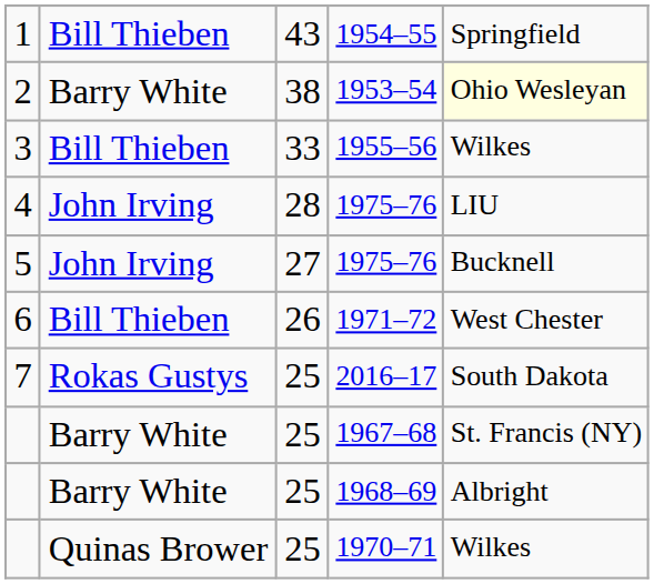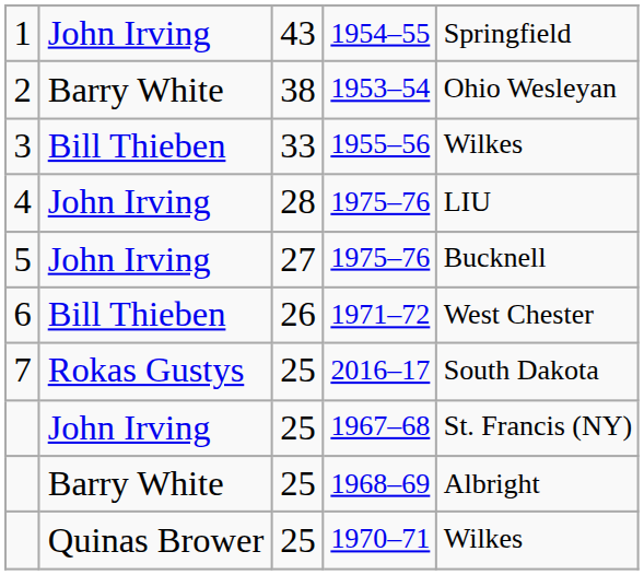 <table class="wikitable">
 <tr>
 </tr>
 <tr>
 <td>1</td>
-<td><a href='#'>Bill Thieben</a></td>
+<td><a href='#'>John Irving</a></td>
 <td>43</td>
 <td style="font-size:80%;"><a href='#'>1954–55</a></td>
 <td style="font-size:80%;">Springfield</td>
 </tr>
 <tr>
 <td>2</td>
 <td>Barry White</td>
 <td>38</td>
 <td style="font-size:80%;"><a href='#'>1953–54</a></td>
-<td style="background: lightyellow; font-size:80%;">Ohio Wesleyan</td>
+<td style="font-size:80%;">Ohio Wesleyan</td>
 </tr>
 <tr>
 <td>3</td>
 <td><a href='#'>Bill Thieben</a></td>
 <td>33</td>
 <td style="font-size:80%;"><a href='#'>1955–56</a></td>
 <td style="font-size:80%;">Wilkes</td>
 </tr>
 <tr>
 <td>4</td>
 <td><a href='#'>John Irving</a></td>
 <td>28</td>
 <td style="font-size:80%;"><a href='#'>1975–76</a></td>
 <td style="font-size:80%;">LIU</td>
 </tr>
 <tr>
 <td>5</td>
 <td><a href='#'>John Irving</a></td>
 <td>27</td>
 <td style="font-size:80%;"><a href='#'>1975–76</a></td>
 <td style="font-size:80%;">Bucknell</td>
 </tr>
 <tr>
 <td>6</td>
 <td><a href='#'>Bill Thieben</a></td>
 <td>26</td>
 <td style="font-size:80%;"><a href='#'>1971–72</a></td>
 <td style="font-size:80%;">West Chester</td>
 </tr>
 <tr>
 <td>7</td>
 <td><a href='#'>Rokas Gustys</a></td>
 <td>25</td>
 <td style="font-size:80%;"><a href='#'>2016–17</a></td>
 <td style="font-size:80%;">South Dakota</td>
 </tr>
 <tr>
 <td></td>
-<td>Barry White</td>
+<td><a href='#'>John Irving</a></td>
 <td>25</td>
 <td style="font-size:80%;"><a href='#'>1967–68</a></td>
 <td style="font-size:80%;">St. Francis (NY)</td>
 </tr>
 <tr>
 <td></td>
 <td>Barry White</td>
 <td>25</td>
 <td style="font-size:80%;"><a href='#'>1968–69</a></td>
 <td style="font-size:80%;">Albright</td>
 </tr>
 <tr>
 <td></td>
 <td>Quinas Brower</td>
 <td>25</td>
 <td style="font-size:80%;"><a href='#'>1970–71</a></td>
 <td style="font-size:80%;">Wilkes</td>
 </tr>
 </table>
